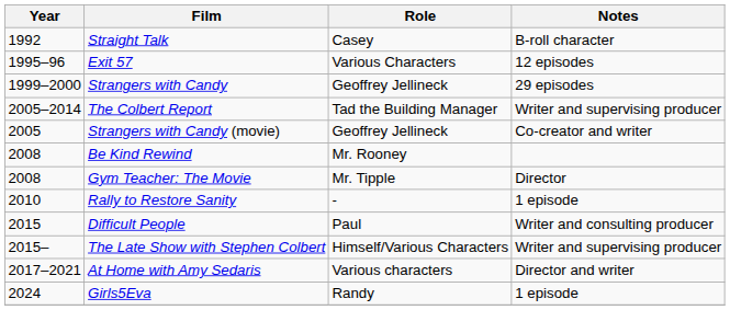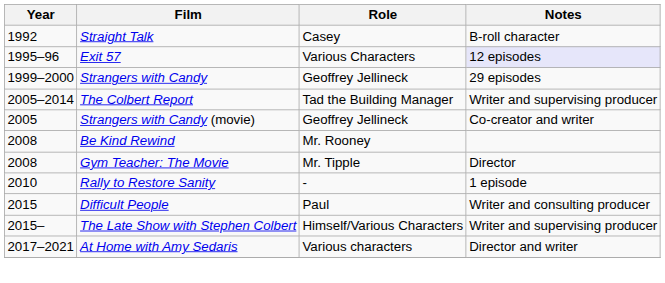 <table class="wikitable sortable">
 <tr>
 <th>Year</th>
 <th>Film</th>
 <th>Role</th>
 <th class="unsortable">Notes</th>
 </tr>
 <tr>
 <td>1992</td>
 <td><em><a href='#'>Straight Talk</a></em></td>
 <td>Casey</td>
 <td>B-roll character</td>
 </tr>
 <tr>
 <td>1995–96</td>
 <td><em><a href='#'>Exit 57</a></em></td>
 <td>Various Characters</td>
-<td>12 episodes</td>
+<td style="background: lavender;">12 episodes</td>
 </tr>
 <tr>
 <td>1999–2000</td>
 <td><em><a href='#'>Strangers with Candy</a></em></td>
 <td>Geoffrey Jellineck</td>
 <td>29 episodes</td>
 </tr>
 <tr>
 <td>2005–2014</td>
 <td><em><a href='#'>The Colbert Report</a></em></td>
 <td>Tad the Building Manager</td>
 <td>Writer and supervising producer</td>
 </tr>
 <tr>
 <td>2005</td>
 <td><em><a href='#'>Strangers with Candy</a></em> (movie)</td>
 <td>Geoffrey Jellineck</td>
 <td>Co-creator and writer</td>
 </tr>
 <tr>
 <td>2008</td>
 <td><em><a href='#'>Be Kind Rewind</a></em></td>
 <td>Mr. Rooney</td>
 <td></td>
 </tr>
 <tr>
 <td>2008</td>
 <td><em><a href='#'>Gym Teacher: The Movie</a></em></td>
 <td>Mr. Tipple</td>
 <td>Director</td>
 </tr>
 <tr>
 <td>2010</td>
 <td><em><a href='#'>Rally to Restore Sanity</a></em></td>
 <td>-</td>
 <td>1 episode</td>
 </tr>
 <tr>
 <td>2015</td>
 <td><em><a href='#'>Difficult People</a></em></td>
 <td>Paul</td>
 <td>Writer and consulting producer</td>
 </tr>
 <tr>
 <td>2015–</td>
 <td><em><a href='#'>The Late Show with Stephen Colbert</a></em></td>
 <td>Himself/Various Characters</td>
 <td>Writer and supervising producer</td>
 </tr>
 <tr>
 <td>2017–2021</td>
 <td><em><a href='#'>At Home with Amy Sedaris</a></em></td>
 <td>Various characters</td>
 <td>Director and writer</td>
 </tr>
 <tr>
-<td>2024</td>
-<td><em><a href='#'>Girls5Eva</a></em></td>
-<td>Randy</td>
-<td>1 episode</td>
-</tr>
-<tr>
 </tr>
 </table>
